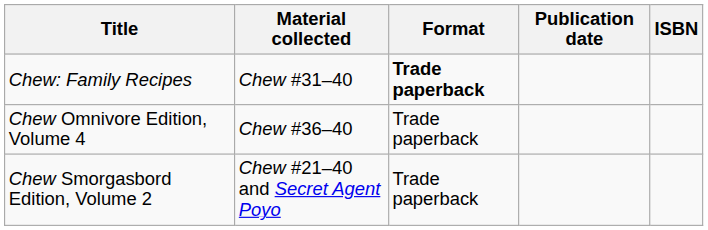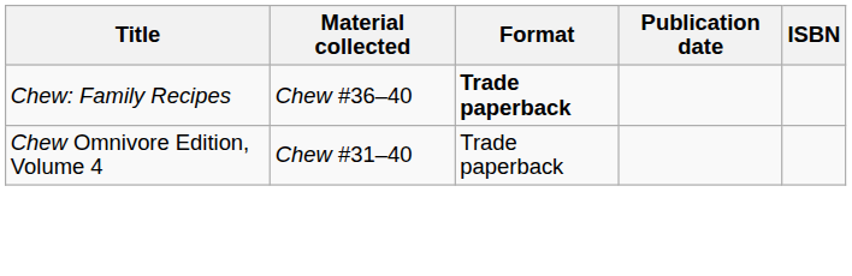 <table class="wikitable">
 <tr>
 <th>Title</th>
 <th width="22%">Material collected</th>
 <th>Format</th>
 <th>Publication date</th>
 <th>ISBN</th>
 </tr>
 <tr>
 <td><em>Chew: Family Recipes</em></td>
-<td><em>Chew</em> #31–40</td>
+<td><em>Chew</em> #36–40</td>
 <td><strong>Trade paperback</strong></td>
 <td></td>
 <td></td>
 </tr>
 <tr>
 <td><em>Chew</em> Omnivore Edition, Volume 4</td>
-<td><em>Chew</em> #36–40</td>
-<td>Trade paperback</td>
-<td></td>
-<td></td>
-</tr>
-<tr>
-<td><em>Chew</em> Smorgasbord Edition, Volume 2</td>
-<td><em>Chew</em> #21–40 and <em><a href='#'>Secret Agent Poyo</a></em></td>
+<td><em>Chew</em> #31–40</td>
 <td>Trade paperback</td>
 <td></td>
 <td></td>
 </tr>
 </table>
